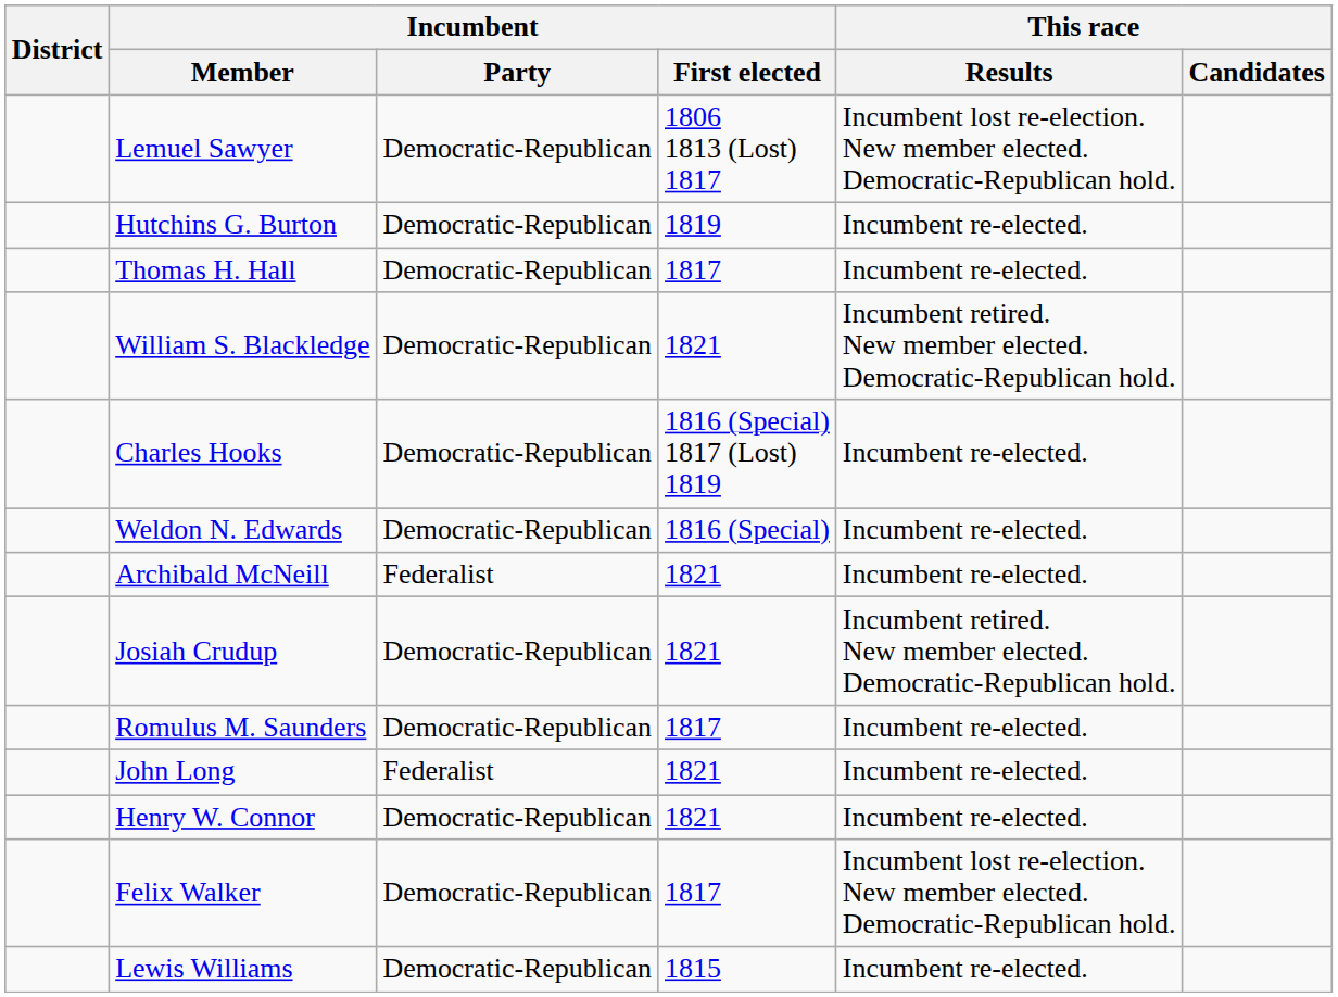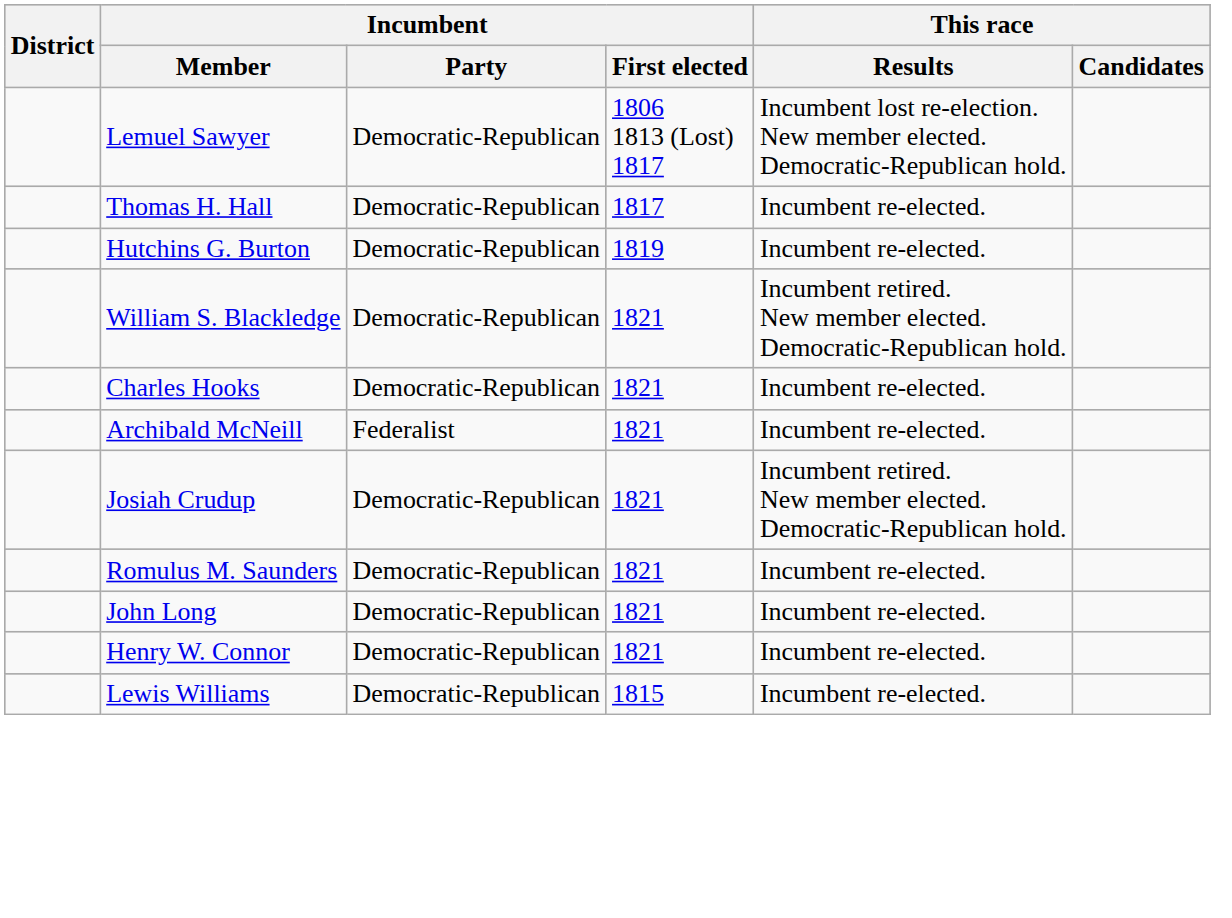 <table class=wikitable>
 <tr>
 <th rowspan=2>District</th>
 <th colspan=3>Incumbent</th>
 <th colspan=2>This race</th>
 </tr>
 <tr>
 <th>Member</th>
 <th>Party</th>
 <th>First elected</th>
 <th>Results</th>
 <th>Candidates</th>
 </tr>
 <tr>
 <td></td>
 <td><a href='#'>Lemuel Sawyer</a></td>
 <td>Democratic-Republican</td>
 <td><a href='#'>1806</a><br>1813 (Lost)<br><a href='#'>1817</a></td>
 <td>Incumbent lost re-election.<br>New member elected.<br>Democratic-Republican hold.</td>
 <td nowrap></td>
 </tr>
 <tr>
 <td></td>
-<td><a href='#'>Hutchins G. Burton</a></td>
+<td><a href='#'>Thomas H. Hall</a></td>
 <td>Democratic-Republican</td>
-<td><a href='#'>1819</a></td>
+<td><a href='#'>1817</a></td>
 <td>Incumbent re-elected.</td>
 <td nowrap></td>
 </tr>
 <tr>
 <td></td>
-<td><a href='#'>Thomas H. Hall</a></td>
+<td><a href='#'>Hutchins G. Burton</a></td>
 <td>Democratic-Republican</td>
-<td><a href='#'>1817</a></td>
+<td><a href='#'>1819</a></td>
 <td>Incumbent re-elected.</td>
 <td nowrap></td>
 </tr>
 <tr>
 <td></td>
 <td><a href='#'>William S. Blackledge</a></td>
 <td>Democratic-Republican</td>
 <td><a href='#'>1821</a></td>
 <td>Incumbent retired.<br>New member elected.<br>Democratic-Republican hold.</td>
 <td nowrap></td>
 </tr>
 <tr>
 <td></td>
 <td><a href='#'>Charles Hooks</a></td>
 <td>Democratic-Republican</td>
-<td><a href='#'>1816 (Special)</a><br>1817 (Lost)<br><a href='#'>1819</a></td>
-<td>Incumbent re-elected.</td>
-<td nowrap></td>
-</tr>
-<tr>
-<td></td>
-<td><a href='#'>Weldon N. Edwards</a></td>
-<td>Democratic-Republican</td>
-<td><a href='#'>1816 (Special)</a></td>
+<td><a href='#'>1821</a></td>
 <td>Incumbent re-elected.</td>
 <td nowrap></td>
 </tr>
 <tr>
 <td></td>
 <td><a href='#'>Archibald McNeill</a></td>
 <td>Federalist</td>
 <td><a href='#'>1821</a></td>
 <td>Incumbent re-elected.</td>
 <td nowrap></td>
 </tr>
 <tr>
 <td></td>
 <td><a href='#'>Josiah Crudup</a></td>
 <td>Democratic-Republican</td>
 <td><a href='#'>1821</a></td>
 <td>Incumbent retired.<br>New member elected.<br>Democratic-Republican hold.</td>
 <td nowrap></td>
 </tr>
 <tr>
 <td></td>
 <td><a href='#'>Romulus M. Saunders</a></td>
 <td>Democratic-Republican</td>
-<td><a href='#'>1817</a></td>
+<td><a href='#'>1821</a></td>
 <td>Incumbent re-elected.</td>
 <td nowrap></td>
 </tr>
 <tr>
 <td></td>
 <td><a href='#'>John Long</a></td>
-<td>Federalist</td>
+<td>Democratic-Republican</td>
 <td><a href='#'>1821</a></td>
 <td>Incumbent re-elected.</td>
 <td nowrap></td>
 </tr>
 <tr>
 <td></td>
 <td><a href='#'>Henry W. Connor</a></td>
 <td>Democratic-Republican</td>
 <td><a href='#'>1821</a></td>
 <td>Incumbent re-elected.</td>
 <td nowrap></td>
 </tr>
 <tr>
 <td></td>
-<td><a href='#'>Felix Walker</a></td>
-<td>Democratic-Republican</td>
-<td><a href='#'>1817</a></td>
-<td>Incumbent lost re-election.<br>New member elected.<br>Democratic-Republican hold.</td>
-<td nowrap></td>
-</tr>
-<tr>
-<td></td>
 <td><a href='#'>Lewis Williams</a></td>
 <td>Democratic-Republican</td>
 <td><a href='#'>1815</a></td>
 <td>Incumbent re-elected.</td>
 <td nowrap></td>
 </tr>
 </table>
